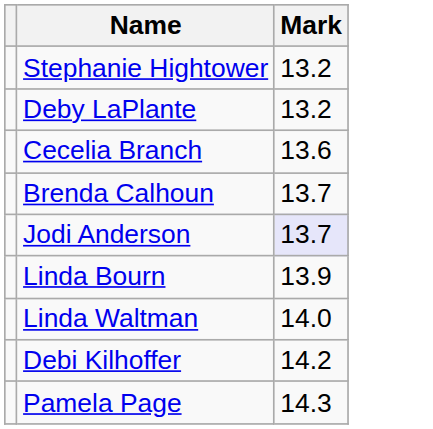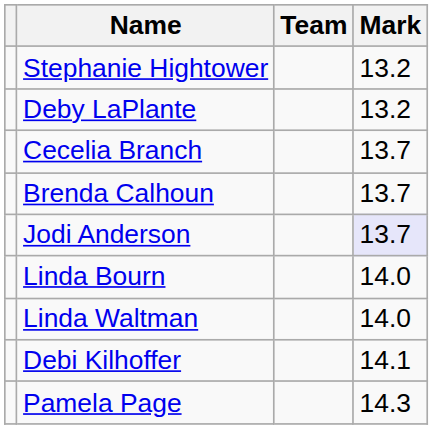 <table class=wikitable>
 <tr>
 <th></th>
 <th>Name</th>
+<th>Team</th>
 <th>Mark</th>
 </tr>
 <tr>
 <td></td>
 <td><a href='#'>Stephanie Hightower</a></td>
+<td></td>
 <td>13.2</td>
 </tr>
 <tr>
 <td></td>
 <td><a href='#'>Deby LaPlante</a></td>
+<td></td>
 <td>13.2</td>
 </tr>
 <tr>
 <td></td>
 <td><a href='#'>Cecelia Branch</a></td>
-<td>13.6</td>
+<td></td>
+<td>13.7</td>
 </tr>
 <tr>
 <td></td>
 <td><a href='#'>Brenda Calhoun</a></td>
+<td></td>
 <td>13.7</td>
 </tr>
 <tr>
 <td></td>
 <td><a href='#'>Jodi Anderson</a></td>
+<td></td>
 <td style="background: lavender;">13.7</td>
 </tr>
 <tr>
 <td></td>
 <td><a href='#'>Linda Bourn</a></td>
-<td>13.9</td>
+<td></td>
+<td>14.0</td>
 </tr>
 <tr>
 <td></td>
 <td><a href='#'>Linda Waltman</a></td>
+<td></td>
 <td>14.0</td>
 </tr>
 <tr>
 <td></td>
 <td><a href='#'>Debi Kilhoffer</a></td>
-<td>14.2</td>
+<td></td>
+<td>14.1</td>
 </tr>
 <tr>
 <td></td>
 <td><a href='#'>Pamela Page</a></td>
+<td></td>
 <td>14.3</td>
 </tr>
 </table>
